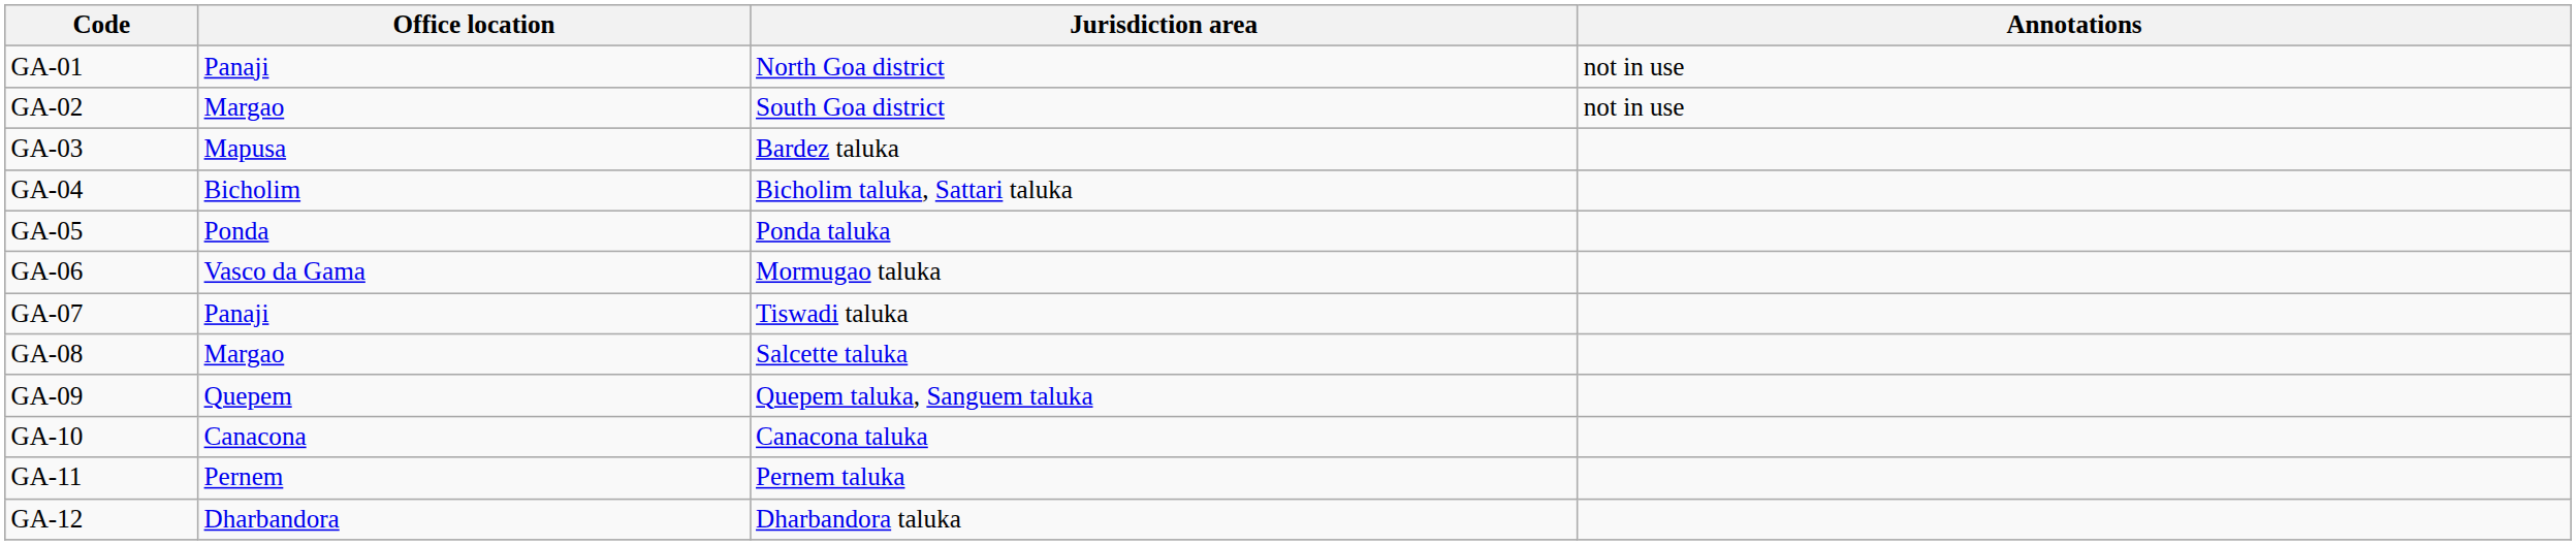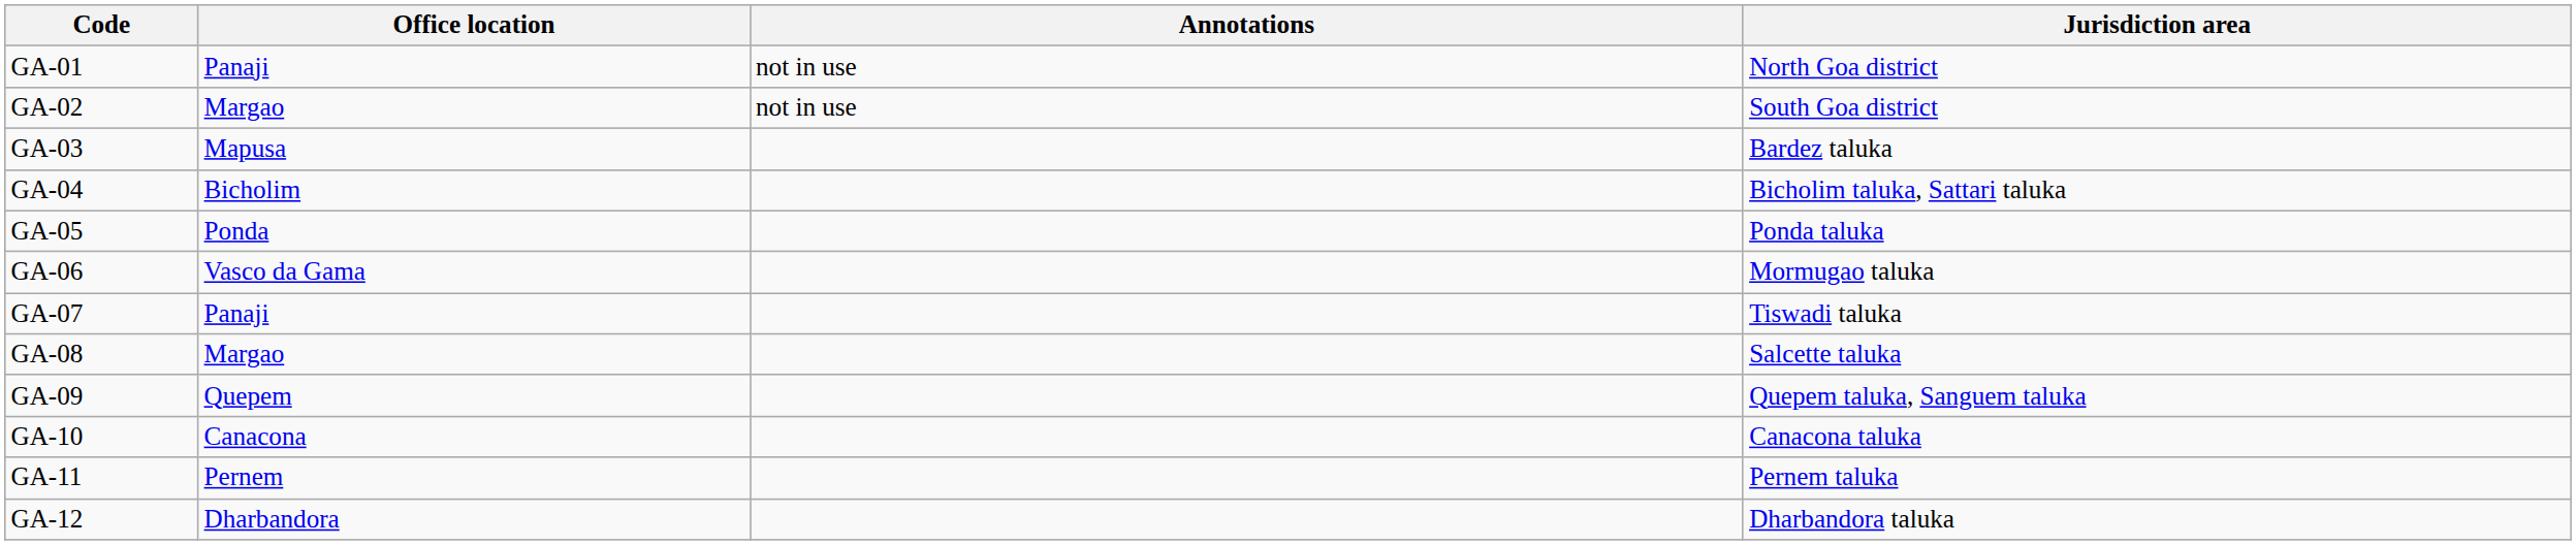 <table class="wikitable sortable" style="width:100%;" border="1" cellspacing="0" cellpadding="3">
 <tr>
 <th scope="col" style="width:7%">Code</th>
 <th scope="col" style="width:20%">Office location</th>
+<th scope="col" style="width:36%" class="unsortable">Annotations</th>
 <th scope="col" style="width:30%">Jurisdiction area</th>
-<th scope="col" style="width:36%" class="unsortable">Annotations</th>
 </tr>
 <tr>
 <td>GA-01</td>
 <td><a href='#'>Panaji</a></td>
+<td>not in use</td>
 <td><a href='#'>North Goa district</a></td>
-<td>not in use</td>
 </tr>
 <tr>
 <td>GA-02</td>
 <td><a href='#'>Margao</a></td>
+<td>not in use</td>
 <td><a href='#'>South Goa district</a></td>
-<td>not in use</td>
 </tr>
 <tr>
 <td>GA-03</td>
 <td><a href='#'>Mapusa</a></td>
+<td></td>
 <td><a href='#'>Bardez</a> taluka</td>
-<td></td>
 </tr>
 <tr>
 <td>GA-04</td>
 <td><a href='#'>Bicholim</a></td>
+<td></td>
 <td><a href='#'>Bicholim taluka</a>, <a href='#'>Sattari</a> taluka</td>
-<td></td>
 </tr>
 <tr>
 <td>GA-05</td>
 <td><a href='#'>Ponda</a></td>
+<td></td>
 <td><a href='#'>Ponda taluka</a></td>
-<td></td>
 </tr>
 <tr>
 <td>GA-06</td>
 <td><a href='#'>Vasco da Gama</a></td>
+<td></td>
 <td><a href='#'>Mormugao</a> taluka</td>
-<td></td>
 </tr>
 <tr>
 <td>GA-07</td>
 <td><a href='#'>Panaji</a></td>
+<td></td>
 <td><a href='#'>Tiswadi</a> taluka</td>
-<td></td>
 </tr>
 <tr>
 <td>GA-08</td>
 <td><a href='#'>Margao</a></td>
+<td></td>
 <td><a href='#'>Salcette taluka</a></td>
-<td></td>
 </tr>
 <tr>
 <td>GA-09</td>
 <td><a href='#'>Quepem</a></td>
+<td></td>
 <td><a href='#'>Quepem taluka</a>, <a href='#'>Sanguem taluka</a></td>
-<td></td>
 </tr>
 <tr>
 <td>GA-10</td>
 <td><a href='#'>Canacona</a></td>
+<td></td>
 <td><a href='#'>Canacona taluka</a></td>
-<td></td>
 </tr>
 <tr>
 <td>GA-11</td>
 <td><a href='#'>Pernem</a></td>
+<td></td>
 <td><a href='#'>Pernem taluka</a></td>
-<td></td>
 </tr>
 <tr>
 <td>GA-12</td>
 <td><a href='#'>Dharbandora</a></td>
+<td></td>
 <td><a href='#'>Dharbandora</a> taluka</td>
-<td></td>
 </tr>
 </table>
